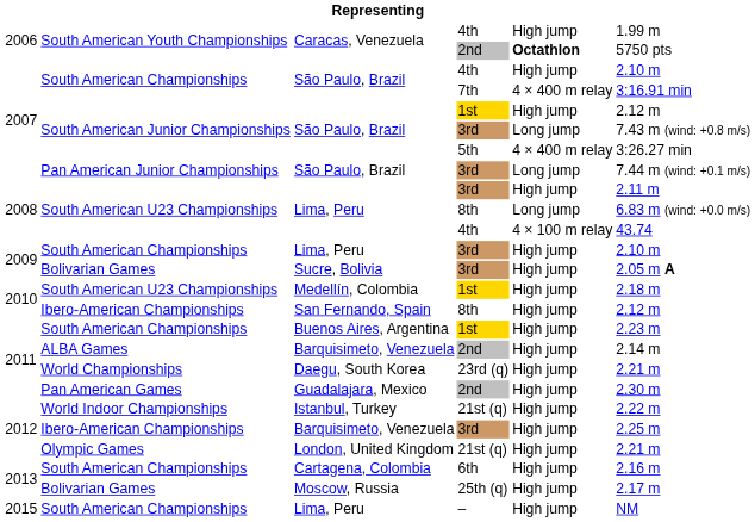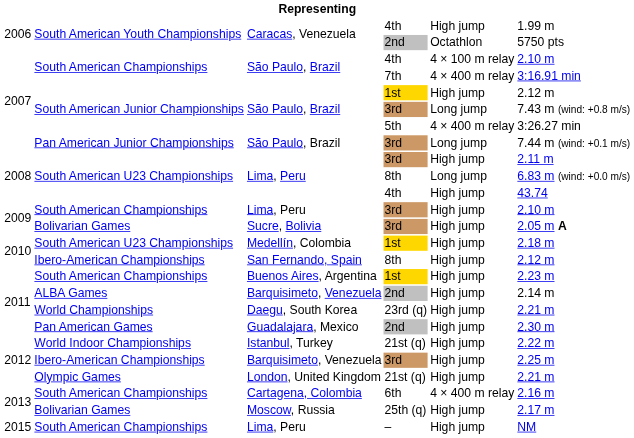 <table>
 <tr>
 <th colspan="6">Representing </th>
 </tr>
 <tr>
 <td rowspan=2>2006</td>
 <td rowspan=2><a href='#'>South American Youth Championships</a></td>
 <td rowspan=2><a href='#'>Caracas</a>, Venezuela</td>
 <td>4th</td>
 <td>High jump</td>
 <td>1.99 m</td>
 </tr>
 <tr>
 <td bgcolor=silver>2nd</td>
-<td><strong>Octathlon</strong></td>
+<td>Octathlon</td>
 <td>5750 pts</td>
 </tr>
 <tr>
 <td rowspan=6>2007</td>
 <td rowspan=2><a href='#'>South American Championships</a></td>
 <td rowspan=2><a href='#'>São Paulo</a>, <a href='#'>Brazil</a></td>
 <td>4th</td>
-<td>High jump</td>
+<td>4 × 100 m relay</td>
 <td><a href='#'>2.10 m</a></td>
 </tr>
 <tr>
 <td>7th</td>
 <td>4 × 400 m relay</td>
 <td><a href='#'>3:16.91 min</a></td>
 </tr>
 <tr>
 <td rowspan=3><a href='#'>South American Junior Championships</a></td>
 <td rowspan=3><a href='#'>São Paulo</a>, <a href='#'>Brazil</a></td>
 <td bgcolor=gold>1st</td>
 <td>High jump</td>
 <td>2.12 m</td>
 </tr>
 <tr>
 <td bgcolor=cc9966>3rd</td>
 <td>Long jump</td>
 <td>7.43 m <small>(wind: +0.8 m/s)</small></td>
 </tr>
 <tr>
 <td>5th</td>
 <td>4 × 400 m relay</td>
 <td>3:26.27 min</td>
 </tr>
 <tr>
 <td><a href='#'>Pan American Junior Championships</a></td>
 <td><a href='#'>São Paulo</a>, Brazil</td>
 <td bgcolor=cc9966>3rd</td>
 <td>Long jump</td>
 <td>7.44 m <small>(wind: +0.1 m/s)</small></td>
 </tr>
 <tr>
 <td rowspan=3>2008</td>
 <td rowspan=3><a href='#'>South American U23 Championships</a></td>
 <td rowspan=3><a href='#'>Lima</a>, <a href='#'>Peru</a></td>
 <td bgcolor="cc9966">3rd</td>
 <td>High jump</td>
 <td><a href='#'>2.11 m</a></td>
 </tr>
 <tr>
 <td>8th</td>
 <td>Long jump</td>
 <td><a href='#'>6.83 m</a> <small>(wind: +0.0 m/s)</small></td>
 </tr>
 <tr>
 <td>4th</td>
-<td>4 × 100 m relay</td>
+<td>High jump</td>
 <td><a href='#'>43.74</a></td>
 </tr>
 <tr>
 <td rowspan=2>2009</td>
 <td><a href='#'>South American Championships</a></td>
 <td><a href='#'>Lima</a>, Peru</td>
 <td bgcolor=cc9966>3rd</td>
 <td>High jump</td>
 <td><a href='#'>2.10 m</a></td>
 </tr>
 <tr>
 <td><a href='#'>Bolivarian Games</a></td>
 <td><a href='#'>Sucre</a>, <a href='#'>Bolivia</a></td>
 <td bgcolor=cc9966>3rd</td>
 <td>High jump</td>
 <td><a href='#'>2.05 m</a> <strong>A</strong></td>
 </tr>
 <tr>
 <td rowspan=2>2010</td>
 <td><a href='#'>South American U23 Championships</a></td>
 <td><a href='#'>Medellín</a>, Colombia</td>
 <td bgcolor=gold>1st</td>
 <td>High jump</td>
 <td><a href='#'>2.18 m</a></td>
 </tr>
 <tr>
 <td><a href='#'>Ibero-American Championships</a></td>
 <td><a href='#'>San Fernando, Spain</a></td>
 <td>8th</td>
 <td>High jump</td>
 <td><a href='#'>2.12 m</a></td>
 </tr>
 <tr>
 <td rowspan=4>2011</td>
 <td><a href='#'>South American Championships</a></td>
 <td><a href='#'>Buenos Aires</a>, Argentina</td>
 <td bgcolor=gold>1st</td>
 <td>High jump</td>
 <td><a href='#'>2.23 m</a></td>
 </tr>
 <tr>
 <td><a href='#'>ALBA Games</a></td>
 <td><a href='#'>Barquisimeto</a>, <a href='#'>Venezuela</a></td>
 <td bgcolor=silver>2nd</td>
 <td>High jump</td>
 <td>2.14 m</td>
 </tr>
 <tr>
 <td><a href='#'>World Championships</a></td>
 <td><a href='#'>Daegu</a>, South Korea</td>
 <td>23rd (q)</td>
 <td>High jump</td>
 <td><a href='#'>2.21 m</a></td>
 </tr>
 <tr>
 <td><a href='#'>Pan American Games</a></td>
 <td><a href='#'>Guadalajara</a>, Mexico</td>
 <td bgcolor=silver>2nd</td>
 <td>High jump</td>
 <td><a href='#'>2.30 m</a></td>
 </tr>
 <tr>
 <td rowspan=3>2012</td>
 <td><a href='#'>World Indoor Championships</a></td>
 <td><a href='#'>Istanbul</a>, Turkey</td>
 <td>21st (q)</td>
 <td>High jump</td>
 <td><a href='#'>2.22 m</a></td>
 </tr>
 <tr>
 <td><a href='#'>Ibero-American Championships</a></td>
 <td><a href='#'>Barquisimeto</a>, Venezuela</td>
 <td bgcolor=cc9966>3rd</td>
 <td>High jump</td>
 <td><a href='#'>2.25 m</a></td>
 </tr>
 <tr>
 <td><a href='#'>Olympic Games</a></td>
 <td><a href='#'>London</a>, United Kingdom</td>
 <td>21st (q)</td>
 <td>High jump</td>
 <td><a href='#'>2.21 m</a></td>
 </tr>
 <tr>
 <td rowspan=2>2013</td>
 <td><a href='#'>South American Championships</a></td>
 <td><a href='#'>Cartagena, Colombia</a></td>
 <td>6th</td>
-<td>High jump</td>
+<td>4 × 400 m relay</td>
 <td><a href='#'>2.16 m</a></td>
 </tr>
 <tr>
 <td><a href='#'>Bolivarian Games</a></td>
 <td><a href='#'>Moscow</a>, Russia</td>
 <td>25th (q)</td>
 <td>High jump</td>
 <td><a href='#'>2.17 m</a></td>
 </tr>
 <tr>
 <td>2015</td>
 <td><a href='#'>South American Championships</a></td>
 <td><a href='#'>Lima</a>, Peru</td>
 <td>–</td>
 <td>High jump</td>
 <td><a href='#'>NM</a></td>
 </tr>
 </table>
